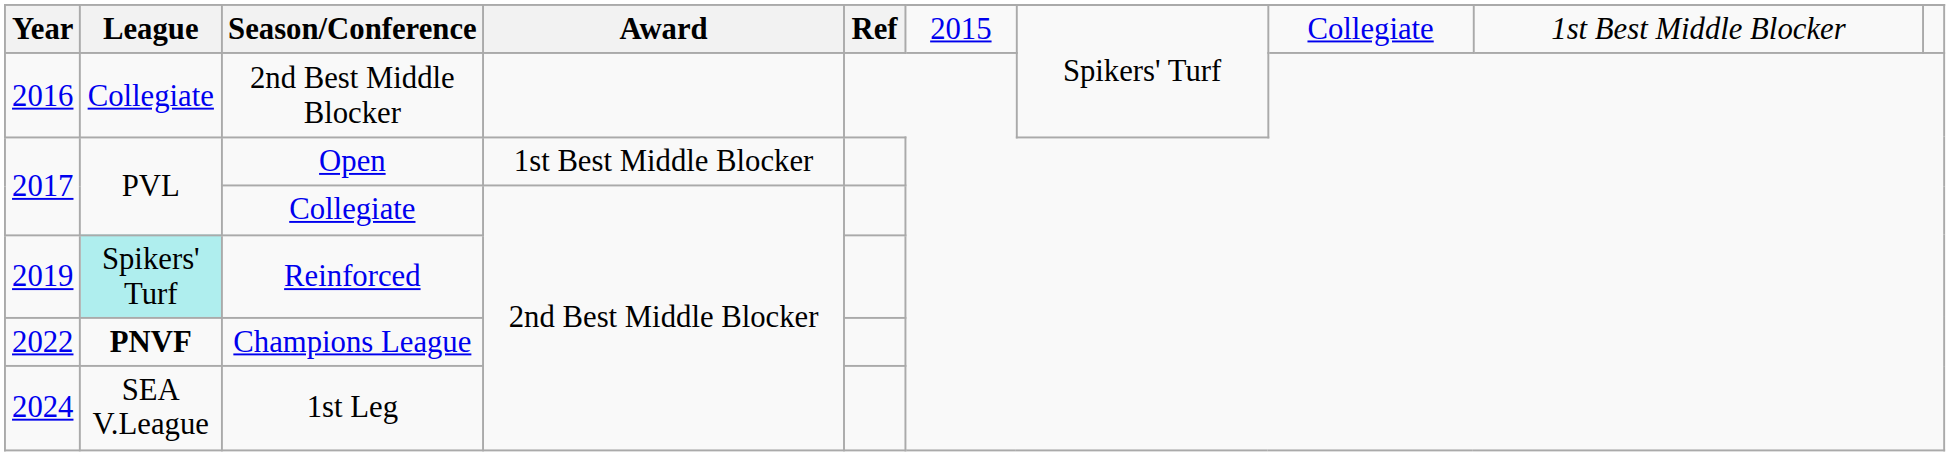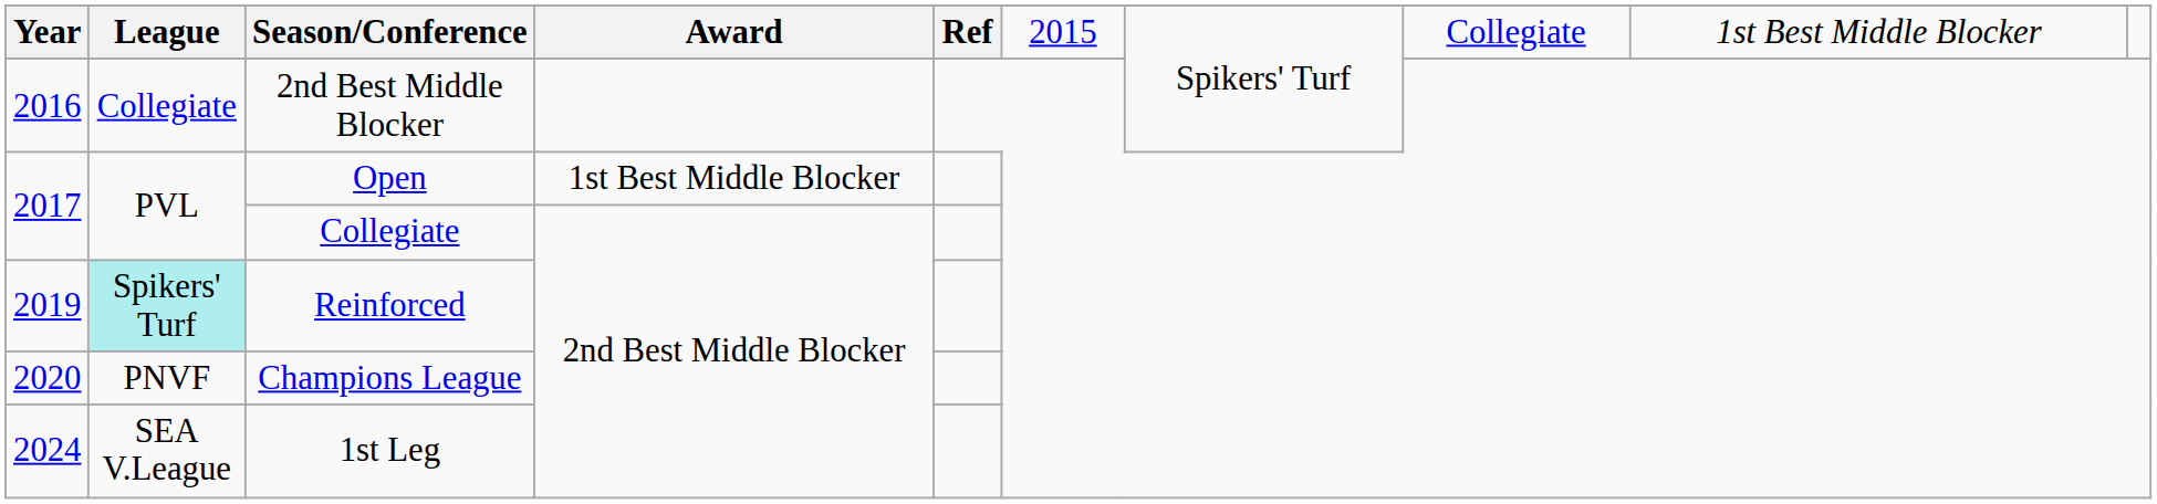 <table class="wikitable sortable" style="text-align:center" width="80%">
 <tr>
 <th style="width:5px;" rowspan="2">Year</th>
 <th style="width:25px;" rowspan="2">League</th>
 <th style="width:100px;" rowspan="2">Season/Conference</th>
 <th style="width:180px;" rowspan="2">Award</th>
 <th style="width:25px;" rowspan="2">Ref</th>
 </tr>
 <tr align=center>
 <td><a href='#'>2015</a></td>
 <td rowspan=2>Spikers' Turf</td>
 <td><a href='#'>Collegiate</a></td>
 <td><em>1st Best Middle Blocker</em></td>
 <td></td>
 </tr>
 <tr align=center>
 <td><a href='#'>2016</a></td>
 <td><a href='#'>Collegiate</a></td>
 <td>2nd Best Middle Blocker</td>
 <td></td>
 </tr>
 <tr align=center>
 <td rowspan=2><a href='#'>2017</a></td>
 <td rowspan=2>PVL</td>
 <td><a href='#'>Open</a></td>
 <td>1st Best Middle Blocker</td>
 <td></td>
 </tr>
 <tr align=center>
 <td><a href='#'>Collegiate</a></td>
 <td rowspan=4>2nd Best Middle Blocker</td>
 <td></td>
 </tr>
 <tr align=center>
 <td><a href='#'>2019</a></td>
 <td rowspan=1 style="background: paleturquoise;">Spikers' Turf</td>
 <td><a href='#'>Reinforced</a></td>
 <td></td>
 </tr>
 <tr>
-<td rowspan=1><a href='#'>2022</a></td>
-<td><strong>PNVF</strong></td>
+<td rowspan=1><a href='#'>2020</a></td>
+<td>PNVF</td>
 <td rowspan=1><a href='#'>Champions League</a></td>
 <td rowspan=1></td>
 </tr>
 <tr>
 <td><a href='#'>2024</a></td>
 <td>SEA V.League</td>
 <td>1st Leg</td>
 <td></td>
 </tr>
 </table>
